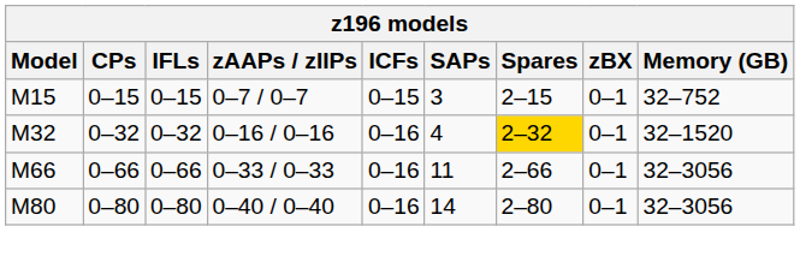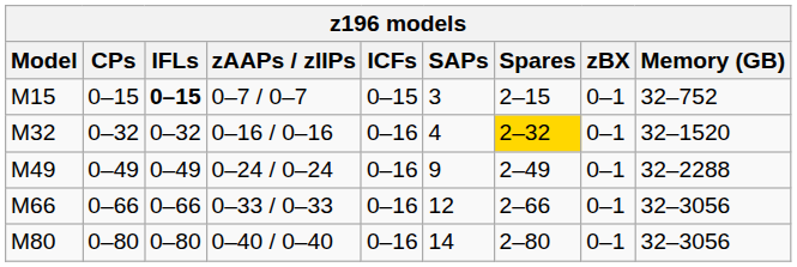 <table class="wikitable mw-collapsible mw-collapsed" style="min-width: 55%;">
 <tr>
 <th colspan="9"><strong>z196</strong> models</th>
 </tr>
 <tr>
 <th>Model</th>
 <th>CPs</th>
 <th>IFLs</th>
 <th>zAAPs / zIIPs</th>
 <th>ICFs</th>
 <th>SAPs</th>
 <th>Spares</th>
 <th>zBX</th>
 <th>Memory (GB)</th>
 </tr>
 <tr>
 <td>M15</td>
 <td>0–15</td>
-<td>0–15</td>
+<td><strong>0–15</strong></td>
 <td>0–7 / 0–7</td>
 <td>0–15</td>
 <td>3</td>
 <td>2–15</td>
 <td>0–1</td>
 <td>32–752</td>
 </tr>
 <tr>
 <td>M32</td>
 <td>0–32</td>
 <td>0–32</td>
 <td>0–16 / 0–16</td>
 <td>0–16</td>
 <td>4</td>
 <td style="background: gold;">2–32</td>
 <td>0–1</td>
 <td>32–1520</td>
 </tr>
 <tr>
+<td>M49</td>
+<td>0–49</td>
+<td>0–49</td>
+<td>0–24 / 0–24</td>
+<td>0–16</td>
+<td>9</td>
+<td>2–49</td>
+<td>0–1</td>
+<td>32–2288</td>
+</tr>
+<tr>
 <td>M66</td>
 <td>0–66</td>
 <td>0–66</td>
 <td>0–33 / 0–33</td>
 <td>0–16</td>
-<td>11</td>
+<td>12</td>
 <td>2–66</td>
 <td>0–1</td>
 <td>32–3056</td>
 </tr>
 <tr>
 <td>M80</td>
 <td>0–80</td>
 <td>0–80</td>
 <td>0–40 / 0–40</td>
 <td>0–16</td>
 <td>14</td>
 <td>2–80</td>
 <td>0–1</td>
 <td>32–3056</td>
 </tr>
 </table>
